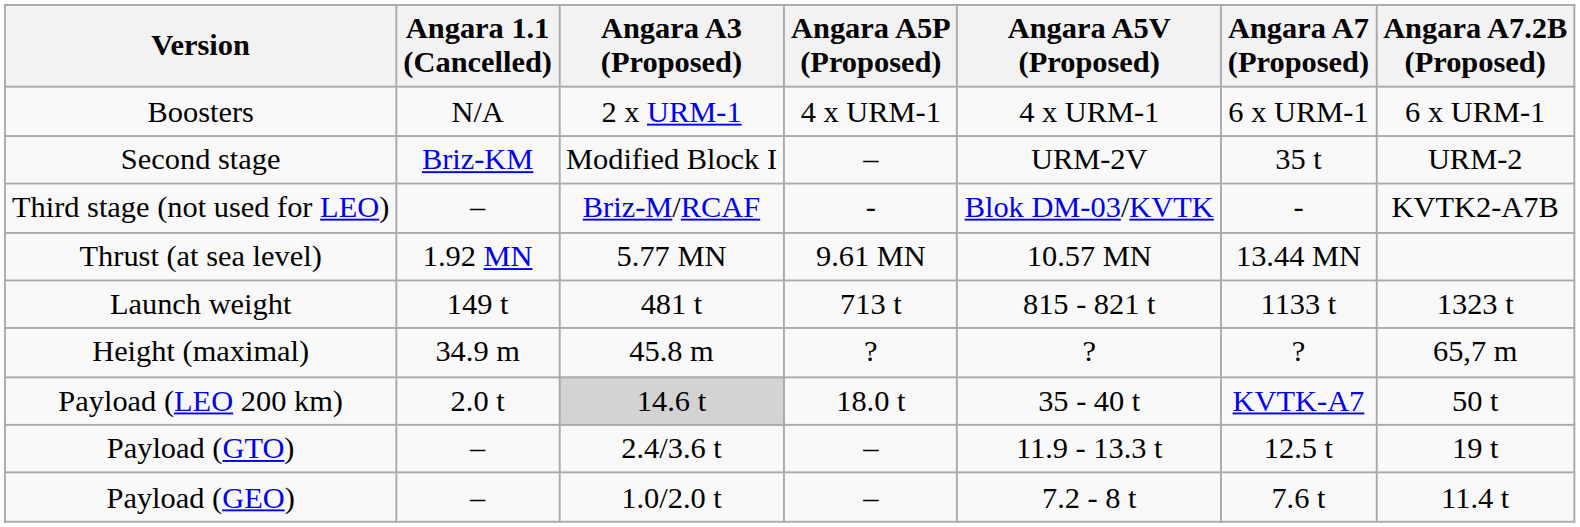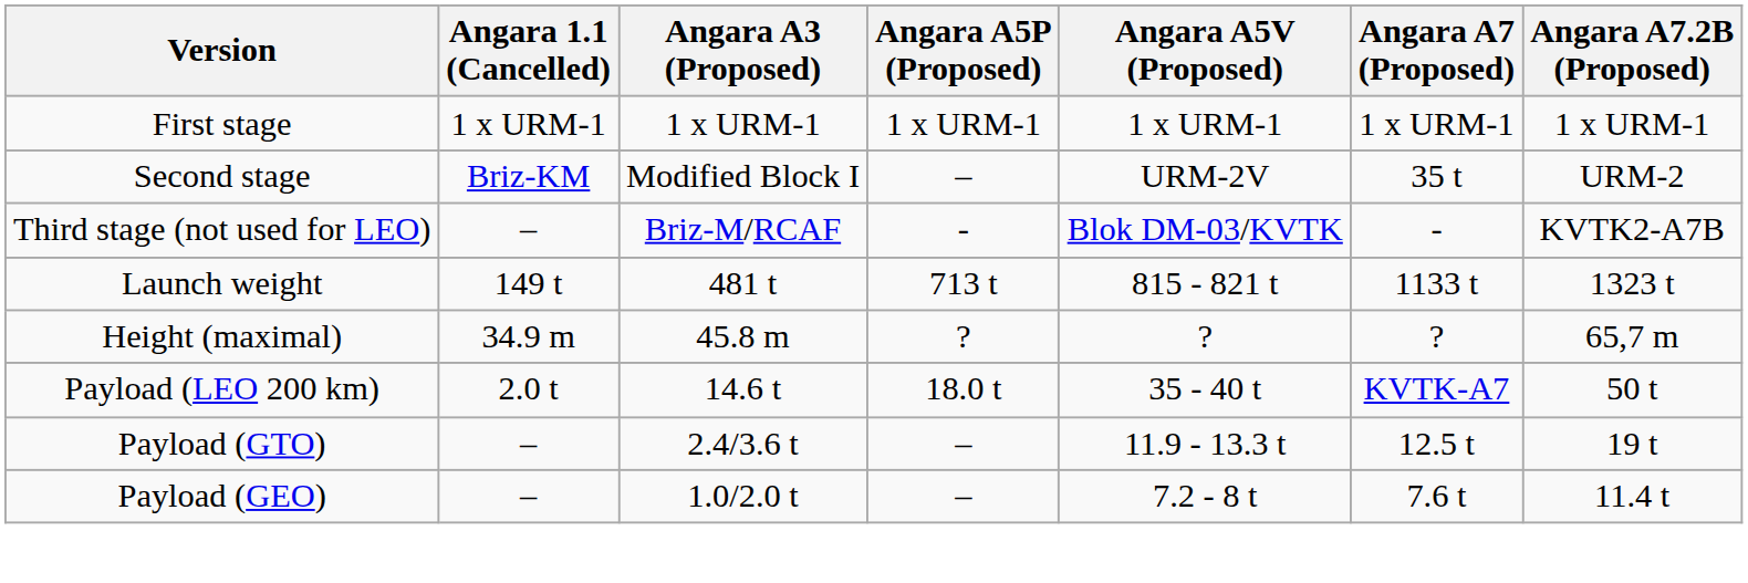 <table class="wikitable">
 <tr style="background-color:#eee;">
 <th>Version</th>
 <th>Angara 1.1<br>(Cancelled)</th>
 <th>Angara A3<br>(Proposed)</th>
 <th>Angara A5P<br>(Proposed)</th>
 <th>Angara A5V<br>(Proposed)</th>
 <th>Angara A7<br>(Proposed)</th>
 <th>Angara A7.2B<br>(Proposed) </th>
 </tr>
 <tr>
-<td align="center">Boosters</td>
-<td align="center">N/A</td>
-<td align="center">2 x <a href='#'>URM-1</a></td>
-<td align="center">4 x URM-1</td>
-<td align="center">4 x URM-1</td>
-<td align="center">6 x URM-1</td>
-<td align="center">6 x URM-1</td>
+<td align="center">First stage</td>
+<td align="center">1 x URM-1</td>
+<td align="center">1 x URM-1</td>
+<td align="center">1 x URM-1</td>
+<td align="center">1 x URM-1</td>
+<td align="center">1 x URM-1</td>
+<td align="center">1 x URM-1</td>
 </tr>
 <tr>
 <td align="center">Second stage</td>
 <td align="center"><a href='#'>Briz-KM</a></td>
 <td align="center">Modified Block I</td>
 <td align="center">–</td>
 <td align="center">URM-2V</td>
 <td align="center">35 t</td>
 <td align="center">URM-2</td>
 </tr>
 <tr>
 <td align="center">Third stage (not used for <a href='#'>LEO</a>)</td>
 <td align="center">–</td>
 <td align="center"><a href='#'>Briz-M</a>/<a href='#'>RCAF</a></td>
 <td align="center">-</td>
 <td align="center"><a href='#'>Blok DM-03</a>/<a href='#'>KVTK</a></td>
 <td align="center">-</td>
 <td align="center">KVTK2-А7В</td>
-</tr>
-<tr>
-<td align="center">Thrust (at sea level)</td>
-<td align="center">1.92 <a href='#'>MN</a></td>
-<td align="center">5.77 MN</td>
-<td align="center">9.61 MN</td>
-<td align="center">10.57 MN</td>
-<td align="center">13.44 MN</td>
-<td></td>
 </tr>
 <tr>
 <td align="center">Launch weight</td>
 <td align="center">149 t</td>
 <td align="center">481 t</td>
 <td align="center">713 t</td>
 <td align="center">815 - 821 t</td>
 <td align="center">1133 t</td>
 <td align="center">1323 t</td>
 </tr>
 <tr>
 <td align="center">Height (maximal)</td>
 <td align="center">34.9 m</td>
 <td align="center">45.8 m</td>
 <td align="center">?</td>
 <td align="center">?</td>
 <td align="center">?</td>
 <td align="center">65,7 m</td>
 </tr>
 <tr>
 <td align="center">Payload (<a href='#'>LEO</a> 200 km)</td>
 <td align="center">2.0 t</td>
-<td align="center" style="background: lightgrey;">14.6 t</td>
+<td align="center">14.6 t</td>
 <td align="center">18.0 t</td>
 <td align="center">35 - 40 t</td>
 <td align="center"><a href='#'>KVTK-A7</a></td>
 <td align="center">50 t</td>
 </tr>
 <tr>
 <td align="center">Payload (<a href='#'>GTO</a>)</td>
 <td align="center">–</td>
 <td align="center">2.4/3.6 t</td>
 <td align="center">–</td>
 <td align="center">11.9 - 13.3 t</td>
 <td align="center">12.5 t</td>
 <td align="center">19 t</td>
 </tr>
 <tr>
 <td align="center">Payload (<a href='#'>GEO</a>)</td>
 <td align="center">–</td>
 <td align="center">1.0/2.0 t</td>
 <td align="center">–</td>
 <td align="center">7.2 - 8 t</td>
 <td align="center">7.6 t</td>
 <td align="center">11.4 t</td>
 </tr>
 </table>
